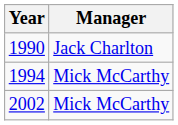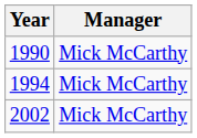 <table class="wikitable">
 <tr>
 <th>Year</th>
 <th>Manager</th>
 </tr>
 <tr>
 <td align=center><a href='#'>1990</a></td>
-<td> <a href='#'>Jack Charlton</a></td>
+<td> <a href='#'>Mick McCarthy</a></td>
 </tr>
 <tr>
 <td align=center><a href='#'>1994</a></td>
 <td> <a href='#'>Mick McCarthy</a></td>
 </tr>
 <tr>
 <td align=center><a href='#'>2002</a></td>
 <td> <a href='#'>Mick McCarthy</a></td>
 </tr>
 </table>
